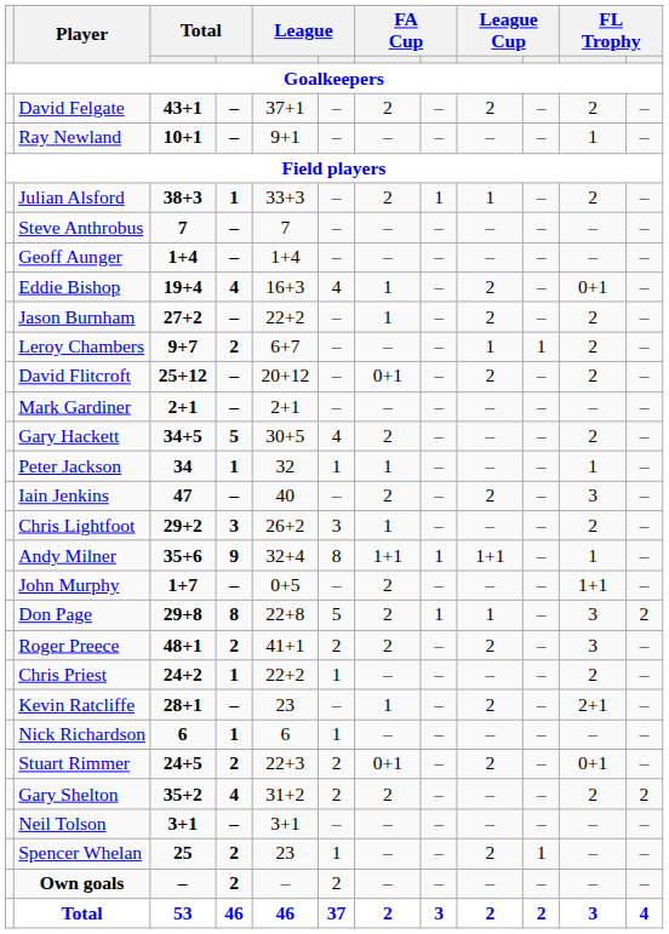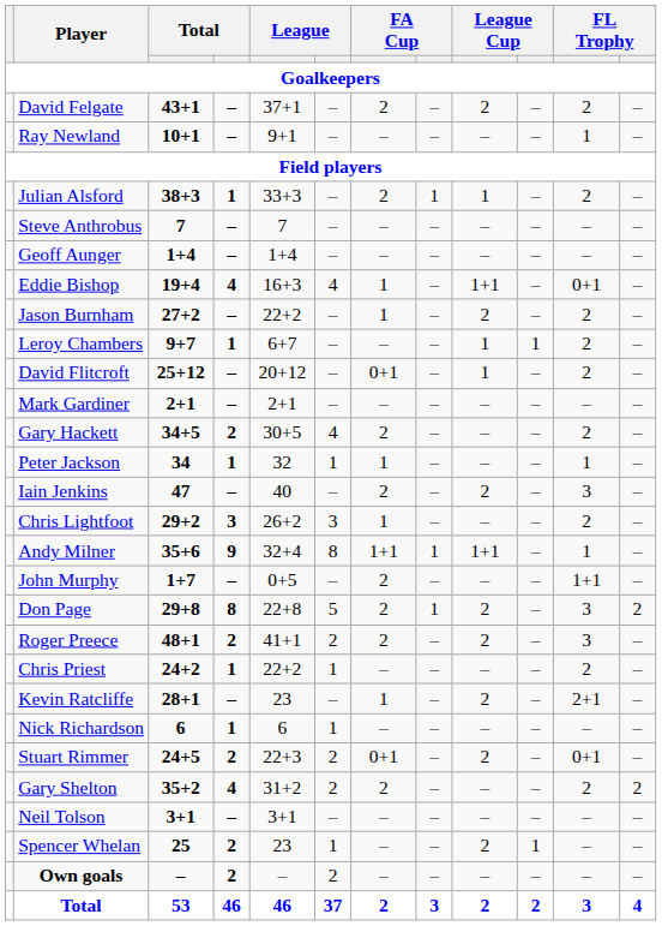 <table class="wikitable"  style="text-align:center;">
 <tr>
 <th rowspan="2" style="font-size:80%;"></th>
 <th rowspan="2">Player</th>
 <th colspan="2">Total</th>
 <th colspan="2"><a href='#'>League</a></th>
 <th colspan="2"><a href='#'>FA<br>Cup</a></th>
 <th colspan="2"><a href='#'>League<br>Cup</a></th>
 <th colspan="2"><a href='#'>FL<br>Trophy</a></th>
 </tr>
 <tr>
 <th style="width: 50px; font-size:80%;"></th>
 <th style="width: 25px; font-size:80%;"></th>
 <th style="width: 50px; font-size:80%;"></th>
 <th style="width: 25px; font-size:80%;"></th>
 <th style="width: 50px; font-size:80%;"></th>
 <th style="width: 25px; font-size:80%;"></th>
 <th style="width: 50px; font-size:80%;"></th>
 <th style="width: 25px; font-size:80%;"></th>
 <th style="width: 50px; font-size:80%;"></th>
 <th style="width: 25px; font-size:80%;"></th>
 </tr>
 <tr>
 <td colspan="12" style="background:white; color:blue; text-align:center;"><strong>Goalkeepers</strong></td>
 </tr>
 <tr>
 <td></td>
 <td style="text-align:left;"><a href='#'>David Felgate</a></td>
 <td><strong>43+1</strong></td>
 <td><strong>–</strong></td>
 <td>37+1</td>
 <td>–</td>
 <td>2</td>
 <td>–</td>
 <td>2</td>
 <td>–</td>
 <td>2</td>
 <td>–</td>
 </tr>
 <tr>
 <td></td>
 <td style="text-align:left;"><a href='#'>Ray Newland</a></td>
 <td><strong>10+1</strong></td>
 <td><strong>–</strong></td>
 <td>9+1</td>
 <td>–</td>
 <td>–</td>
 <td>–</td>
 <td>–</td>
 <td>–</td>
 <td>1</td>
 <td>–</td>
 </tr>
 <tr>
 <td colspan="12" style="background:white; color:blue; text-align:center;"><strong>Field players</strong></td>
 </tr>
 <tr>
 <td></td>
 <td style="text-align:left;"><a href='#'>Julian Alsford</a></td>
 <td><strong>38+3</strong></td>
 <td><strong>1</strong></td>
 <td>33+3</td>
 <td>–</td>
 <td>2</td>
 <td>1</td>
 <td>1</td>
 <td>–</td>
 <td>2</td>
 <td>–</td>
 </tr>
 <tr>
 <td></td>
 <td style="text-align:left;"><a href='#'>Steve Anthrobus</a></td>
 <td><strong>7</strong></td>
 <td><strong>–</strong></td>
 <td>7</td>
 <td>–</td>
 <td>–</td>
 <td>–</td>
 <td>–</td>
 <td>–</td>
 <td>–</td>
 <td>–</td>
 </tr>
 <tr>
 <td></td>
 <td style="text-align:left;"><a href='#'>Geoff Aunger</a></td>
 <td><strong>1+4</strong></td>
 <td><strong>–</strong></td>
 <td>1+4</td>
 <td>–</td>
 <td>–</td>
 <td>–</td>
 <td>–</td>
 <td>–</td>
 <td>–</td>
 <td>–</td>
 </tr>
 <tr>
 <td></td>
 <td style="text-align:left;"><a href='#'>Eddie Bishop</a></td>
 <td><strong>19+4</strong></td>
 <td><strong>4</strong></td>
 <td>16+3</td>
 <td>4</td>
 <td>1</td>
 <td>–</td>
-<td>2</td>
+<td>1+1</td>
 <td>–</td>
 <td>0+1</td>
 <td>–</td>
 </tr>
 <tr>
 <td></td>
 <td style="text-align:left;"><a href='#'>Jason Burnham</a></td>
 <td><strong>27+2</strong></td>
 <td><strong>–</strong></td>
 <td>22+2</td>
 <td>–</td>
 <td>1</td>
 <td>–</td>
 <td>2</td>
 <td>–</td>
 <td>2</td>
 <td>–</td>
 </tr>
 <tr>
 <td></td>
 <td style="text-align:left;"><a href='#'>Leroy Chambers</a></td>
 <td><strong>9+7</strong></td>
-<td><strong>2</strong></td>
+<td><strong>1</strong></td>
 <td>6+7</td>
 <td>–</td>
 <td>–</td>
 <td>–</td>
 <td>1</td>
 <td>1</td>
 <td>2</td>
 <td>–</td>
 </tr>
 <tr>
 <td></td>
 <td style="text-align:left;"><a href='#'>David Flitcroft</a></td>
 <td><strong>25+12</strong></td>
 <td><strong>–</strong></td>
 <td>20+12</td>
 <td>–</td>
 <td>0+1</td>
 <td>–</td>
-<td>2</td>
+<td>1</td>
 <td>–</td>
 <td>2</td>
 <td>–</td>
 </tr>
 <tr>
 <td></td>
 <td style="text-align:left;"><a href='#'>Mark Gardiner</a></td>
 <td><strong>2+1</strong></td>
 <td><strong>–</strong></td>
 <td>2+1</td>
 <td>–</td>
 <td>–</td>
 <td>–</td>
 <td>–</td>
 <td>–</td>
 <td>–</td>
 <td>–</td>
 </tr>
 <tr>
 <td></td>
 <td style="text-align:left;"><a href='#'>Gary Hackett</a></td>
 <td><strong>34+5</strong></td>
-<td><strong>5</strong></td>
+<td><strong>2</strong></td>
 <td>30+5</td>
 <td>4</td>
 <td>2</td>
 <td>–</td>
 <td>–</td>
 <td>–</td>
 <td>2</td>
 <td>–</td>
 </tr>
 <tr>
 <td></td>
 <td style="text-align:left;"><a href='#'>Peter Jackson</a></td>
 <td><strong>34</strong></td>
 <td><strong>1</strong></td>
 <td>32</td>
 <td>1</td>
 <td>1</td>
 <td>–</td>
 <td>–</td>
 <td>–</td>
 <td>1</td>
 <td>–</td>
 </tr>
 <tr>
 <td></td>
 <td style="text-align:left;"><a href='#'>Iain Jenkins</a></td>
 <td><strong>47</strong></td>
 <td><strong>–</strong></td>
 <td>40</td>
 <td>–</td>
 <td>2</td>
 <td>–</td>
 <td>2</td>
 <td>–</td>
 <td>3</td>
 <td>–</td>
 </tr>
 <tr>
 <td></td>
 <td style="text-align:left;"><a href='#'>Chris Lightfoot</a></td>
 <td><strong>29+2</strong></td>
 <td><strong>3</strong></td>
 <td>26+2</td>
 <td>3</td>
 <td>1</td>
 <td>–</td>
 <td>–</td>
 <td>–</td>
 <td>2</td>
 <td>–</td>
 </tr>
 <tr>
 <td></td>
 <td style="text-align:left;"><a href='#'>Andy Milner</a></td>
 <td><strong>35+6</strong></td>
 <td><strong>9</strong></td>
 <td>32+4</td>
 <td>8</td>
 <td>1+1</td>
 <td>1</td>
 <td>1+1</td>
 <td>–</td>
 <td>1</td>
 <td>–</td>
 </tr>
 <tr>
 <td></td>
 <td style="text-align:left;"><a href='#'>John Murphy</a></td>
 <td><strong>1+7</strong></td>
 <td><strong>–</strong></td>
 <td>0+5</td>
 <td>–</td>
 <td>2</td>
 <td>–</td>
 <td>–</td>
 <td>–</td>
 <td>1+1</td>
 <td>–</td>
 </tr>
 <tr>
 <td></td>
 <td style="text-align:left;"><a href='#'>Don Page</a></td>
 <td><strong>29+8</strong></td>
 <td><strong>8</strong></td>
 <td>22+8</td>
 <td>5</td>
 <td>2</td>
 <td>1</td>
-<td>1</td>
+<td>2</td>
 <td>–</td>
 <td>3</td>
 <td>2</td>
 </tr>
 <tr>
 <td></td>
 <td style="text-align:left;"><a href='#'>Roger Preece</a></td>
 <td><strong>48+1</strong></td>
 <td><strong>2</strong></td>
 <td>41+1</td>
 <td>2</td>
 <td>2</td>
 <td>–</td>
 <td>2</td>
 <td>–</td>
 <td>3</td>
 <td>–</td>
 </tr>
 <tr>
 <td></td>
 <td style="text-align:left;"><a href='#'>Chris Priest</a></td>
 <td><strong>24+2</strong></td>
 <td><strong>1</strong></td>
 <td>22+2</td>
 <td>1</td>
 <td>–</td>
 <td>–</td>
 <td>–</td>
 <td>–</td>
 <td>2</td>
 <td>–</td>
 </tr>
 <tr>
 <td></td>
 <td style="text-align:left;"><a href='#'>Kevin Ratcliffe</a></td>
 <td><strong>28+1</strong></td>
 <td><strong>–</strong></td>
 <td>23</td>
 <td>–</td>
 <td>1</td>
 <td>–</td>
 <td>2</td>
 <td>–</td>
 <td>2+1</td>
 <td>–</td>
 </tr>
 <tr>
 <td></td>
 <td style="text-align:left;"><a href='#'>Nick Richardson</a></td>
 <td><strong>6</strong></td>
 <td><strong>1</strong></td>
 <td>6</td>
 <td>1</td>
 <td>–</td>
 <td>–</td>
 <td>–</td>
 <td>–</td>
 <td>–</td>
 <td>–</td>
 </tr>
 <tr>
 <td></td>
 <td style="text-align:left;"><a href='#'>Stuart Rimmer</a></td>
 <td><strong>24+5</strong></td>
 <td><strong>2</strong></td>
 <td>22+3</td>
 <td>2</td>
 <td>0+1</td>
 <td>–</td>
 <td>2</td>
 <td>–</td>
 <td>0+1</td>
 <td>–</td>
 </tr>
 <tr>
 <td></td>
 <td style="text-align:left;"><a href='#'>Gary Shelton</a></td>
 <td><strong>35+2</strong></td>
 <td><strong>4</strong></td>
 <td>31+2</td>
 <td>2</td>
 <td>2</td>
 <td>–</td>
 <td>–</td>
 <td>–</td>
 <td>2</td>
 <td>2</td>
 </tr>
 <tr>
 <td></td>
 <td style="text-align:left;"><a href='#'>Neil Tolson</a></td>
 <td><strong>3+1</strong></td>
 <td><strong>–</strong></td>
 <td>3+1</td>
 <td>–</td>
 <td>–</td>
 <td>–</td>
 <td>–</td>
 <td>–</td>
 <td>–</td>
 <td>–</td>
 </tr>
 <tr>
 <td></td>
 <td style="text-align:left;"><a href='#'>Spencer Whelan</a></td>
 <td><strong>25</strong></td>
 <td><strong>2</strong></td>
 <td>23</td>
 <td>1</td>
 <td>–</td>
 <td>–</td>
 <td>2</td>
 <td>1</td>
 <td>–</td>
 <td>–</td>
 </tr>
 <tr>
 <td></td>
 <td><strong>Own goals</strong></td>
 <td><strong>–</strong></td>
 <td><strong>2</strong></td>
 <td>–</td>
 <td>2</td>
 <td>–</td>
 <td>–</td>
 <td>–</td>
 <td>–</td>
 <td>–</td>
 <td>–</td>
 </tr>
 <tr style="background:white; color:blue; text-align:center;">
 <td></td>
 <td><strong>Total</strong></td>
 <td><strong>53</strong></td>
 <td><strong>46</strong></td>
 <td><strong>46</strong></td>
 <td><strong>37</strong></td>
 <td><strong>2</strong></td>
 <td><strong>3</strong></td>
 <td><strong>2</strong></td>
 <td><strong>2</strong></td>
 <td><strong>3</strong></td>
 <td><strong>4</strong></td>
 </tr>
 </table>
